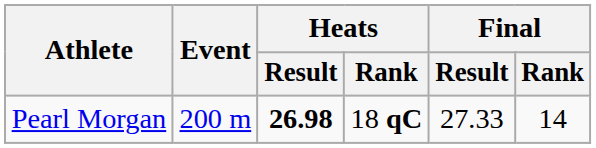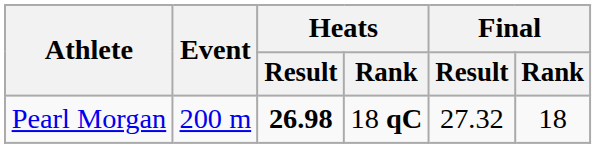 <table class="wikitable" style="font-size:90%">
 <tr>
 <th rowspan=2>Athlete</th>
 <th rowspan=2>Event</th>
 <th colspan=2>Heats</th>
 <th colspan=2>Final</th>
 </tr>
 <tr style="font-size:95%">
 <th>Result</th>
 <th>Rank</th>
 <th>Result</th>
 <th>Rank</th>
 </tr>
 <tr align=center>
 <td align=left><a href='#'>Pearl Morgan</a></td>
 <td align=left><a href='#'>200 m</a></td>
 <td><strong>26.98</strong></td>
 <td>18 <strong>qC</strong></td>
-<td>27.33</td>
-<td>14</td>
+<td>27.32</td>
+<td>18</td>
 </tr>
 </table>
